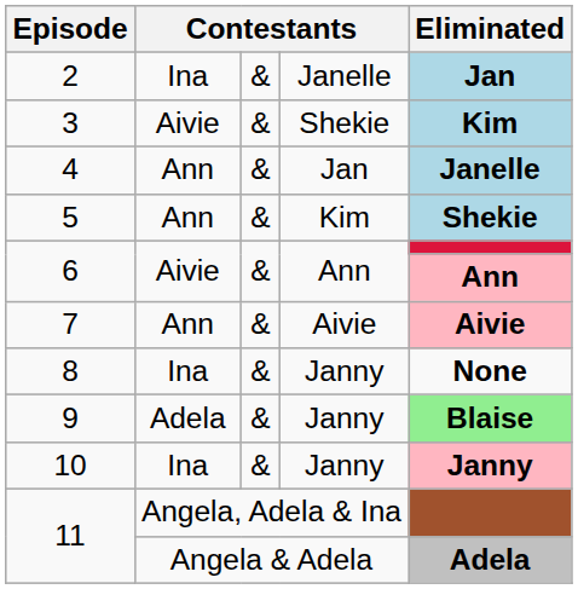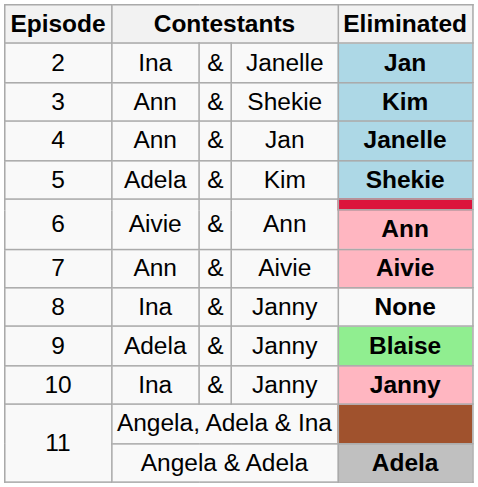 <table class="wikitable" border="2" style="text-align:center">
 <tr>
 <th>Episode</th>
 <th colspan="3">Contestants</th>
 <th>Eliminated</th>
 </tr>
 <tr>
 <td>2</td>
 <td>Ina</td>
 <td>&</td>
 <td>Janelle</td>
 <td style="background:lightblue"><strong>Jan</strong></td>
 </tr>
 <tr>
 <td>3</td>
-<td>Aivie</td>
+<td>Ann</td>
 <td>&</td>
 <td>Shekie</td>
 <td style="background:lightblue"><strong>Kim</strong></td>
 </tr>
 <tr>
 <td>4</td>
 <td>Ann</td>
 <td>&</td>
 <td>Jan</td>
 <td style="background:lightblue"><strong>Janelle</strong></td>
 </tr>
 <tr>
 <td>5</td>
-<td>Ann</td>
+<td>Adela</td>
 <td>&</td>
 <td>Kim</td>
 <td style="background:lightblue"><strong>Shekie</strong></td>
 </tr>
 <tr>
 <td rowspan="2">6</td>
 <td rowspan="2">Aivie</td>
 <td rowspan="2">&</td>
 <td rowspan="2">Ann</td>
 <td style="background:crimson"></td>
 </tr>
 <tr>
 <td style="background:lightpink"><strong>Ann</strong></td>
 </tr>
 <tr>
 <td>7</td>
 <td>Ann</td>
 <td>&</td>
 <td>Aivie</td>
 <td style="background:lightpink"><strong>Aivie</strong></td>
 </tr>
 <tr>
 <td>8</td>
 <td>Ina</td>
 <td>&</td>
 <td>Janny</td>
 <td><strong>None</strong></td>
 </tr>
 <tr>
 <td>9</td>
 <td>Adela</td>
 <td>&</td>
 <td>Janny</td>
 <td style="background:lightgreen"><strong>Blaise</strong></td>
 </tr>
 <tr>
 <td>10</td>
 <td>Ina</td>
 <td>&</td>
 <td>Janny</td>
 <td style="background:lightpink"><strong>Janny</strong></td>
 </tr>
 <tr>
 <td rowspan="2">11</td>
 <td colspan="3">Angela, Adela & Ina</td>
 <td style="background:sienna"></td>
 </tr>
 <tr>
 <td colspan="3">Angela & Adela</td>
 <td style="background:silver"><strong>Adela</strong></td>
 </tr>
 </table>
